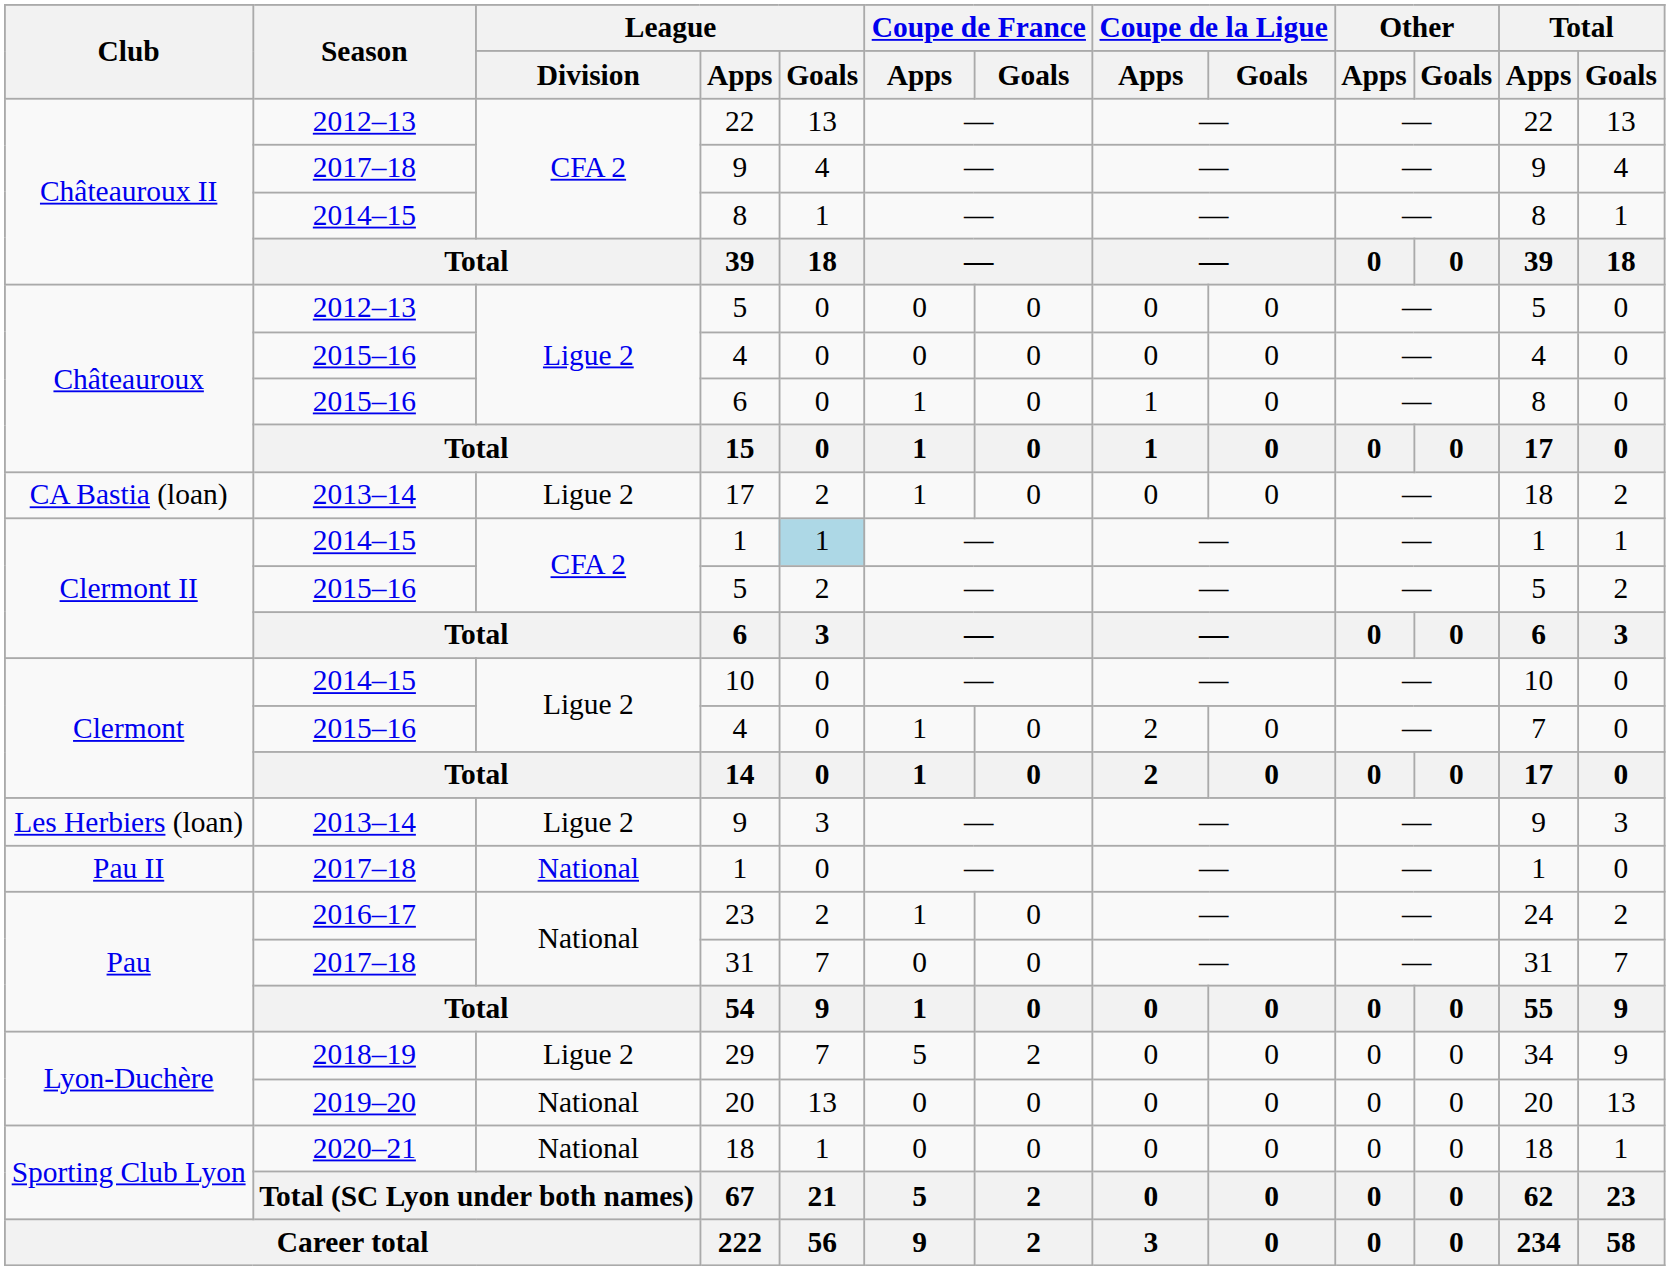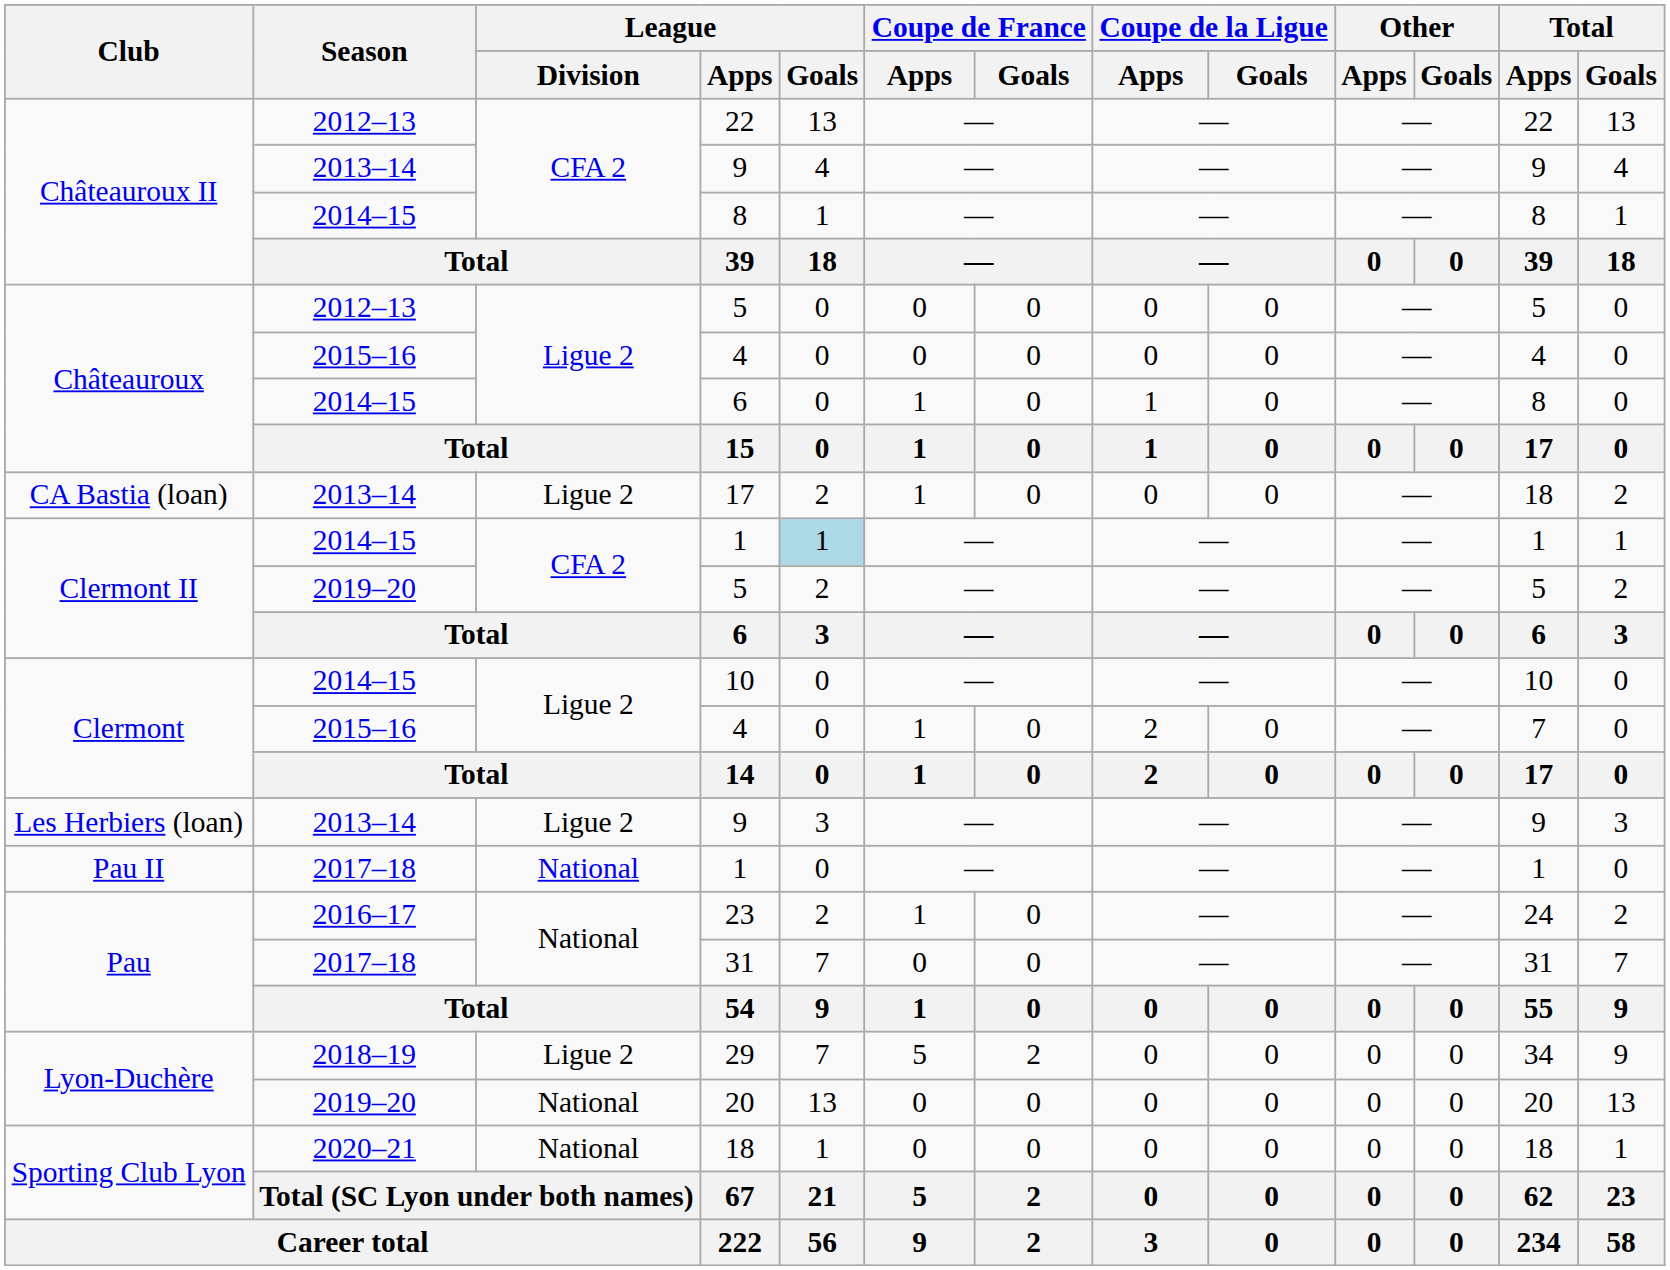 <table class="wikitable" style="text-align: center">
 <tr>
 <th rowspan="2">Club</th>
 <th rowspan="2">Season</th>
 <th colspan="3">League</th>
 <th colspan="2"><a href='#'>Coupe de France</a></th>
 <th colspan="2"><a href='#'>Coupe de la Ligue</a></th>
 <th colspan="2">Other</th>
 <th colspan="2">Total</th>
 </tr>
 <tr>
 <th>Division</th>
 <th>Apps</th>
 <th>Goals</th>
 <th>Apps</th>
 <th>Goals</th>
 <th>Apps</th>
 <th>Goals</th>
 <th>Apps</th>
 <th>Goals</th>
 <th>Apps</th>
 <th>Goals</th>
 </tr>
 <tr>
 <td rowspan="4"><a href='#'>Châteauroux II</a></td>
 <td><a href='#'>2012–13</a></td>
 <td rowspan="3"><a href='#'>CFA 2</a></td>
 <td>22</td>
 <td>13</td>
 <td colspan="2">—</td>
 <td colspan="2">—</td>
 <td colspan="2">—</td>
 <td>22</td>
 <td>13</td>
 </tr>
 <tr>
-<td><a href='#'>2017–18</a></td>
+<td><a href='#'>2013–14</a></td>
 <td>9</td>
 <td>4</td>
 <td colspan="2">—</td>
 <td colspan="2">—</td>
 <td colspan="2">—</td>
 <td>9</td>
 <td>4</td>
 </tr>
 <tr>
 <td><a href='#'>2014–15</a></td>
 <td>8</td>
 <td>1</td>
 <td colspan="2">—</td>
 <td colspan="2">—</td>
 <td colspan="2">—</td>
 <td>8</td>
 <td>1</td>
 </tr>
 <tr>
 <th colspan="2">Total</th>
 <th>39</th>
 <th>18</th>
 <th colspan="2">—</th>
 <th colspan="2">—</th>
 <th>0</th>
 <th>0</th>
 <th>39</th>
 <th>18</th>
 </tr>
 <tr>
 <td rowspan="4"><a href='#'>Châteauroux</a></td>
 <td><a href='#'>2012–13</a></td>
 <td rowspan="3"><a href='#'>Ligue 2</a></td>
 <td>5</td>
 <td>0</td>
 <td>0</td>
 <td>0</td>
 <td>0</td>
 <td>0</td>
 <td colspan="2">—</td>
 <td>5</td>
 <td>0</td>
 </tr>
 <tr>
 <td><a href='#'>2015–16</a></td>
 <td>4</td>
 <td>0</td>
 <td>0</td>
 <td>0</td>
 <td>0</td>
 <td>0</td>
 <td colspan="2">—</td>
 <td>4</td>
 <td>0</td>
 </tr>
 <tr>
-<td><a href='#'>2015–16</a></td>
+<td><a href='#'>2014–15</a></td>
 <td>6</td>
 <td>0</td>
 <td>1</td>
 <td>0</td>
 <td>1</td>
 <td>0</td>
 <td colspan="2">—</td>
 <td>8</td>
 <td>0</td>
 </tr>
 <tr>
 <th colspan="2">Total</th>
 <th>15</th>
 <th>0</th>
 <th>1</th>
 <th>0</th>
 <th>1</th>
 <th>0</th>
 <th>0</th>
 <th>0</th>
 <th>17</th>
 <th>0</th>
 </tr>
 <tr>
 <td><a href='#'>CA Bastia</a> (loan)</td>
 <td><a href='#'>2013–14</a></td>
 <td>Ligue 2</td>
 <td>17</td>
 <td>2</td>
 <td>1</td>
 <td>0</td>
 <td>0</td>
 <td>0</td>
 <td colspan="2">—</td>
 <td>18</td>
 <td>2</td>
 </tr>
 <tr>
 <td rowspan="3"><a href='#'>Clermont II</a></td>
 <td><a href='#'>2014–15</a></td>
 <td rowspan="2"><a href='#'>CFA 2</a></td>
 <td>1</td>
 <td style="background: lightblue;">1</td>
 <td colspan="2">—</td>
 <td colspan="2">—</td>
 <td colspan="2">—</td>
 <td>1</td>
 <td>1</td>
 </tr>
 <tr>
-<td><a href='#'>2015–16</a></td>
+<td><a href='#'>2019–20</a></td>
 <td>5</td>
 <td>2</td>
 <td colspan="2">—</td>
 <td colspan="2">—</td>
 <td colspan="2">—</td>
 <td>5</td>
 <td>2</td>
 </tr>
 <tr>
 <th colspan="2">Total</th>
 <th>6</th>
 <th>3</th>
 <th colspan="2">—</th>
 <th colspan="2">—</th>
 <th>0</th>
 <th>0</th>
 <th>6</th>
 <th>3</th>
 </tr>
 <tr>
 <td rowspan="3"><a href='#'>Clermont</a></td>
 <td><a href='#'>2014–15</a></td>
 <td rowspan="2">Ligue 2</td>
 <td>10</td>
 <td>0</td>
 <td colspan="2">—</td>
 <td colspan="2">—</td>
 <td colspan="2">—</td>
 <td>10</td>
 <td>0</td>
 </tr>
 <tr>
 <td><a href='#'>2015–16</a></td>
 <td>4</td>
 <td>0</td>
 <td>1</td>
 <td>0</td>
 <td>2</td>
 <td>0</td>
 <td colspan="2">—</td>
 <td>7</td>
 <td>0</td>
 </tr>
 <tr>
 <th colspan="2">Total</th>
 <th>14</th>
 <th>0</th>
 <th>1</th>
 <th>0</th>
 <th>2</th>
 <th>0</th>
 <th>0</th>
 <th>0</th>
 <th>17</th>
 <th>0</th>
 </tr>
 <tr>
 <td><a href='#'>Les Herbiers</a> (loan)</td>
 <td><a href='#'>2013–14</a></td>
 <td>Ligue 2</td>
 <td>9</td>
 <td>3</td>
 <td colspan="2">—</td>
 <td colspan="2">—</td>
 <td colspan="2">—</td>
 <td>9</td>
 <td>3</td>
 </tr>
 <tr>
 <td><a href='#'>Pau II</a></td>
 <td><a href='#'>2017–18</a></td>
 <td><a href='#'>National</a></td>
 <td>1</td>
 <td>0</td>
 <td colspan="2">—</td>
 <td colspan="2">—</td>
 <td colspan="2">—</td>
 <td>1</td>
 <td>0</td>
 </tr>
 <tr>
 <td rowspan="3"><a href='#'>Pau</a></td>
 <td><a href='#'>2016–17</a></td>
 <td rowspan="2">National</td>
 <td>23</td>
 <td>2</td>
 <td>1</td>
 <td>0</td>
 <td colspan="2">—</td>
 <td colspan="2">—</td>
 <td>24</td>
 <td>2</td>
 </tr>
 <tr>
 <td><a href='#'>2017–18</a></td>
 <td>31</td>
 <td>7</td>
 <td>0</td>
 <td>0</td>
 <td colspan="2">—</td>
 <td colspan="2">—</td>
 <td>31</td>
 <td>7</td>
 </tr>
 <tr>
 <th colspan="2">Total</th>
 <th>54</th>
 <th>9</th>
 <th>1</th>
 <th>0</th>
 <th>0</th>
 <th>0</th>
 <th>0</th>
 <th>0</th>
 <th>55</th>
 <th>9</th>
 </tr>
 <tr>
 <td rowspan=2><a href='#'>Lyon-Duchère</a></td>
 <td><a href='#'>2018–19</a></td>
 <td>Ligue 2</td>
 <td>29</td>
 <td>7</td>
 <td>5</td>
 <td>2</td>
 <td>0</td>
 <td>0</td>
 <td>0</td>
 <td>0</td>
 <td>34</td>
 <td>9</td>
 </tr>
 <tr>
 <td><a href='#'>2019–20</a></td>
 <td>National</td>
 <td>20</td>
 <td>13</td>
 <td>0</td>
 <td>0</td>
 <td>0</td>
 <td>0</td>
 <td>0</td>
 <td>0</td>
 <td>20</td>
 <td>13</td>
 </tr>
 <tr>
 <td rowspan=2><a href='#'>Sporting Club Lyon</a></td>
 <td><a href='#'>2020–21</a></td>
 <td>National</td>
 <td>18</td>
 <td>1</td>
 <td>0</td>
 <td>0</td>
 <td>0</td>
 <td>0</td>
 <td>0</td>
 <td>0</td>
 <td>18</td>
 <td>1</td>
 </tr>
 <tr>
 <th colspan=2>Total (SC Lyon under both names)</th>
 <th>67</th>
 <th>21</th>
 <th>5</th>
 <th>2</th>
 <th>0</th>
 <th>0</th>
 <th>0</th>
 <th>0</th>
 <th>62</th>
 <th>23</th>
 </tr>
 <tr>
 <th colspan="3">Career total</th>
 <th>222</th>
 <th>56</th>
 <th>9</th>
 <th>2</th>
 <th>3</th>
 <th>0</th>
 <th>0</th>
 <th>0</th>
 <th>234</th>
 <th>58</th>
 </tr>
 </table>
